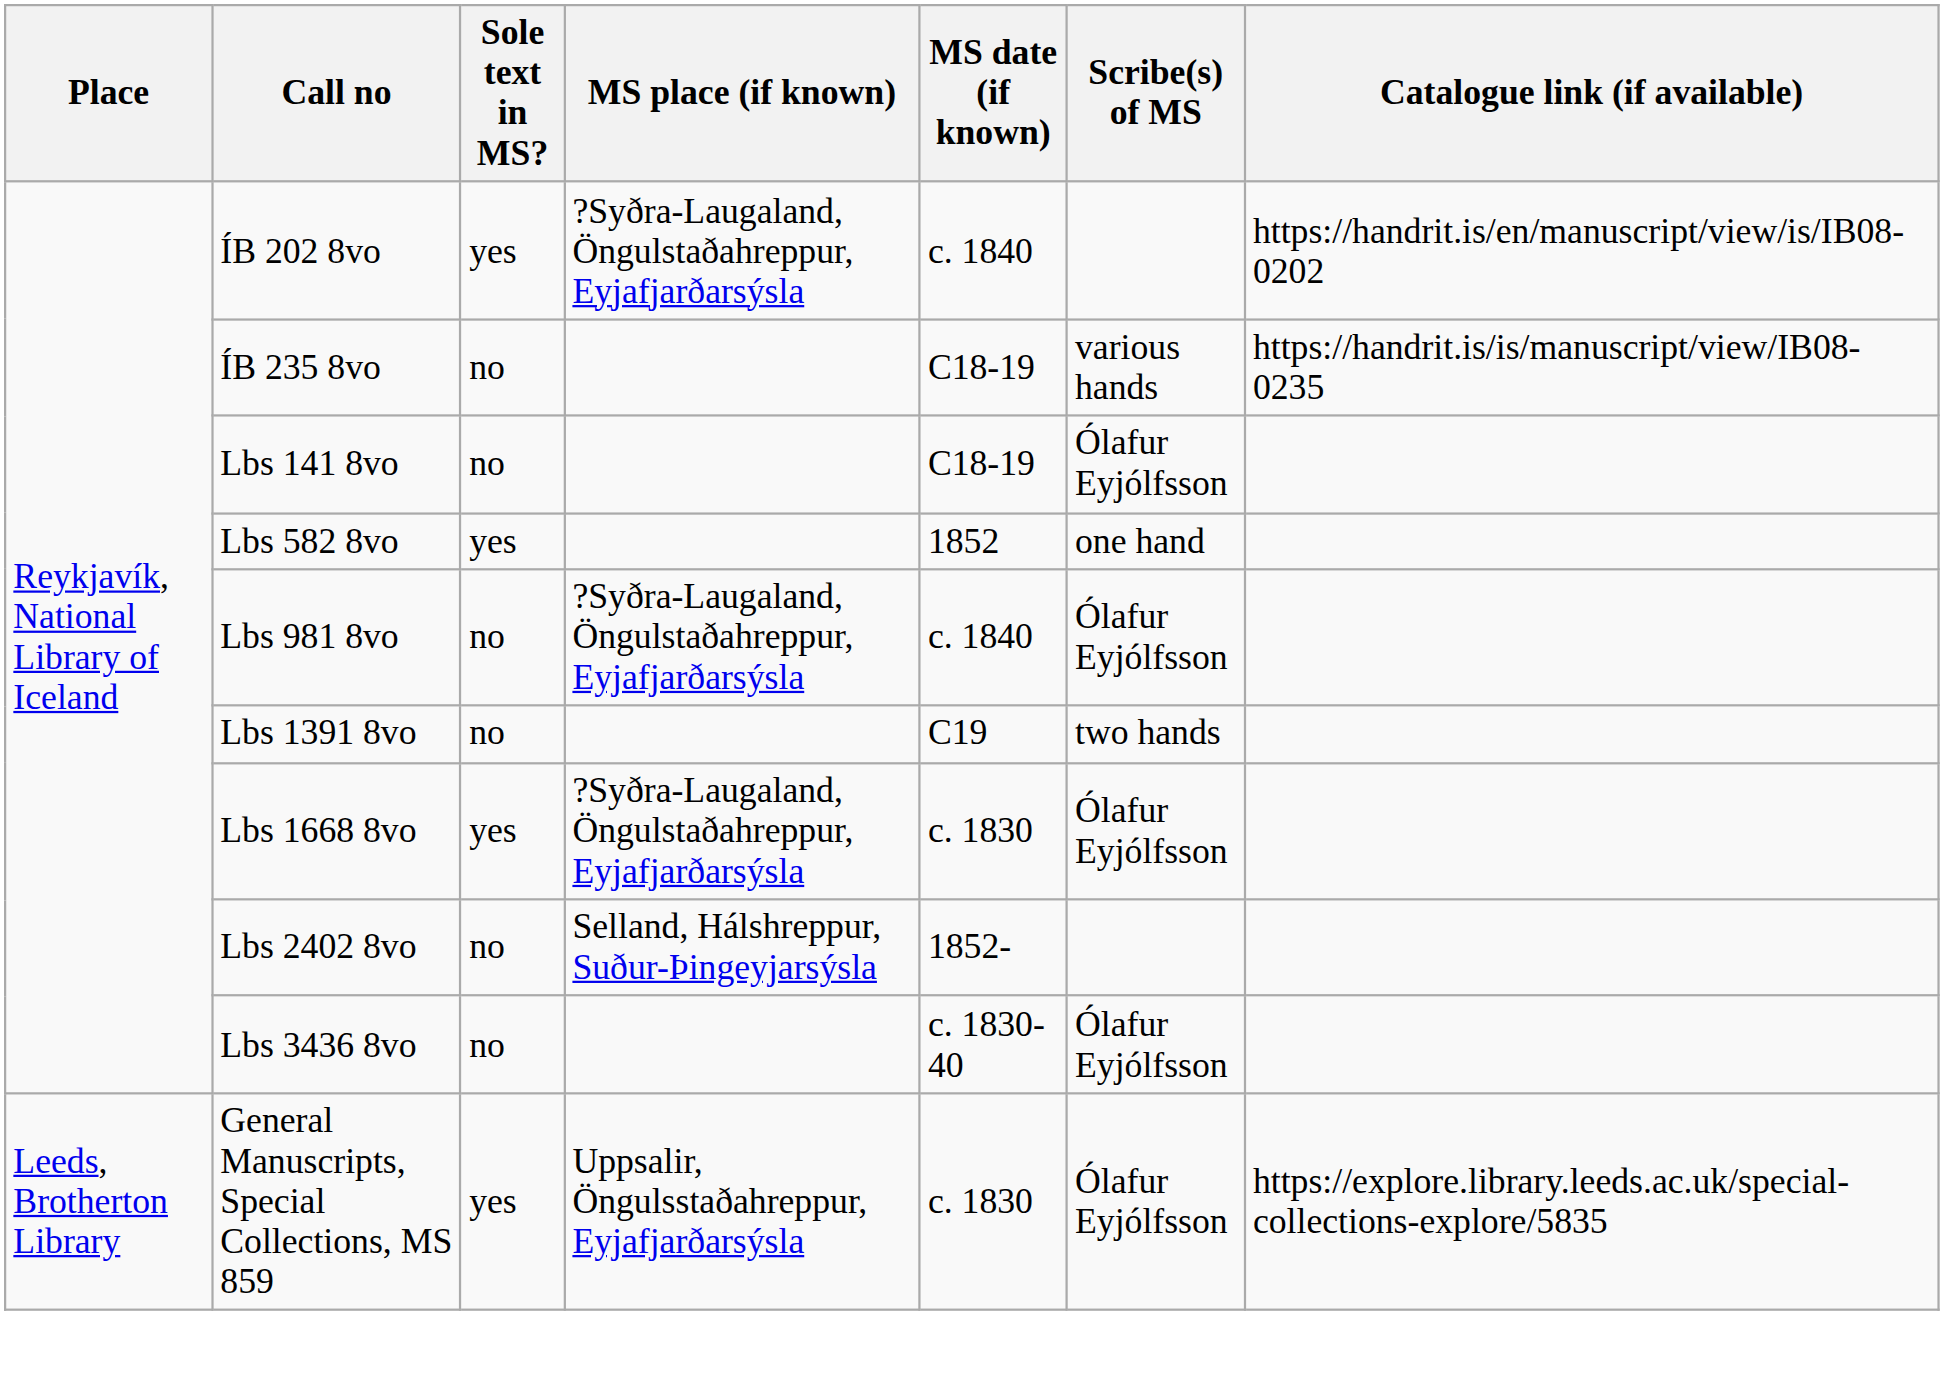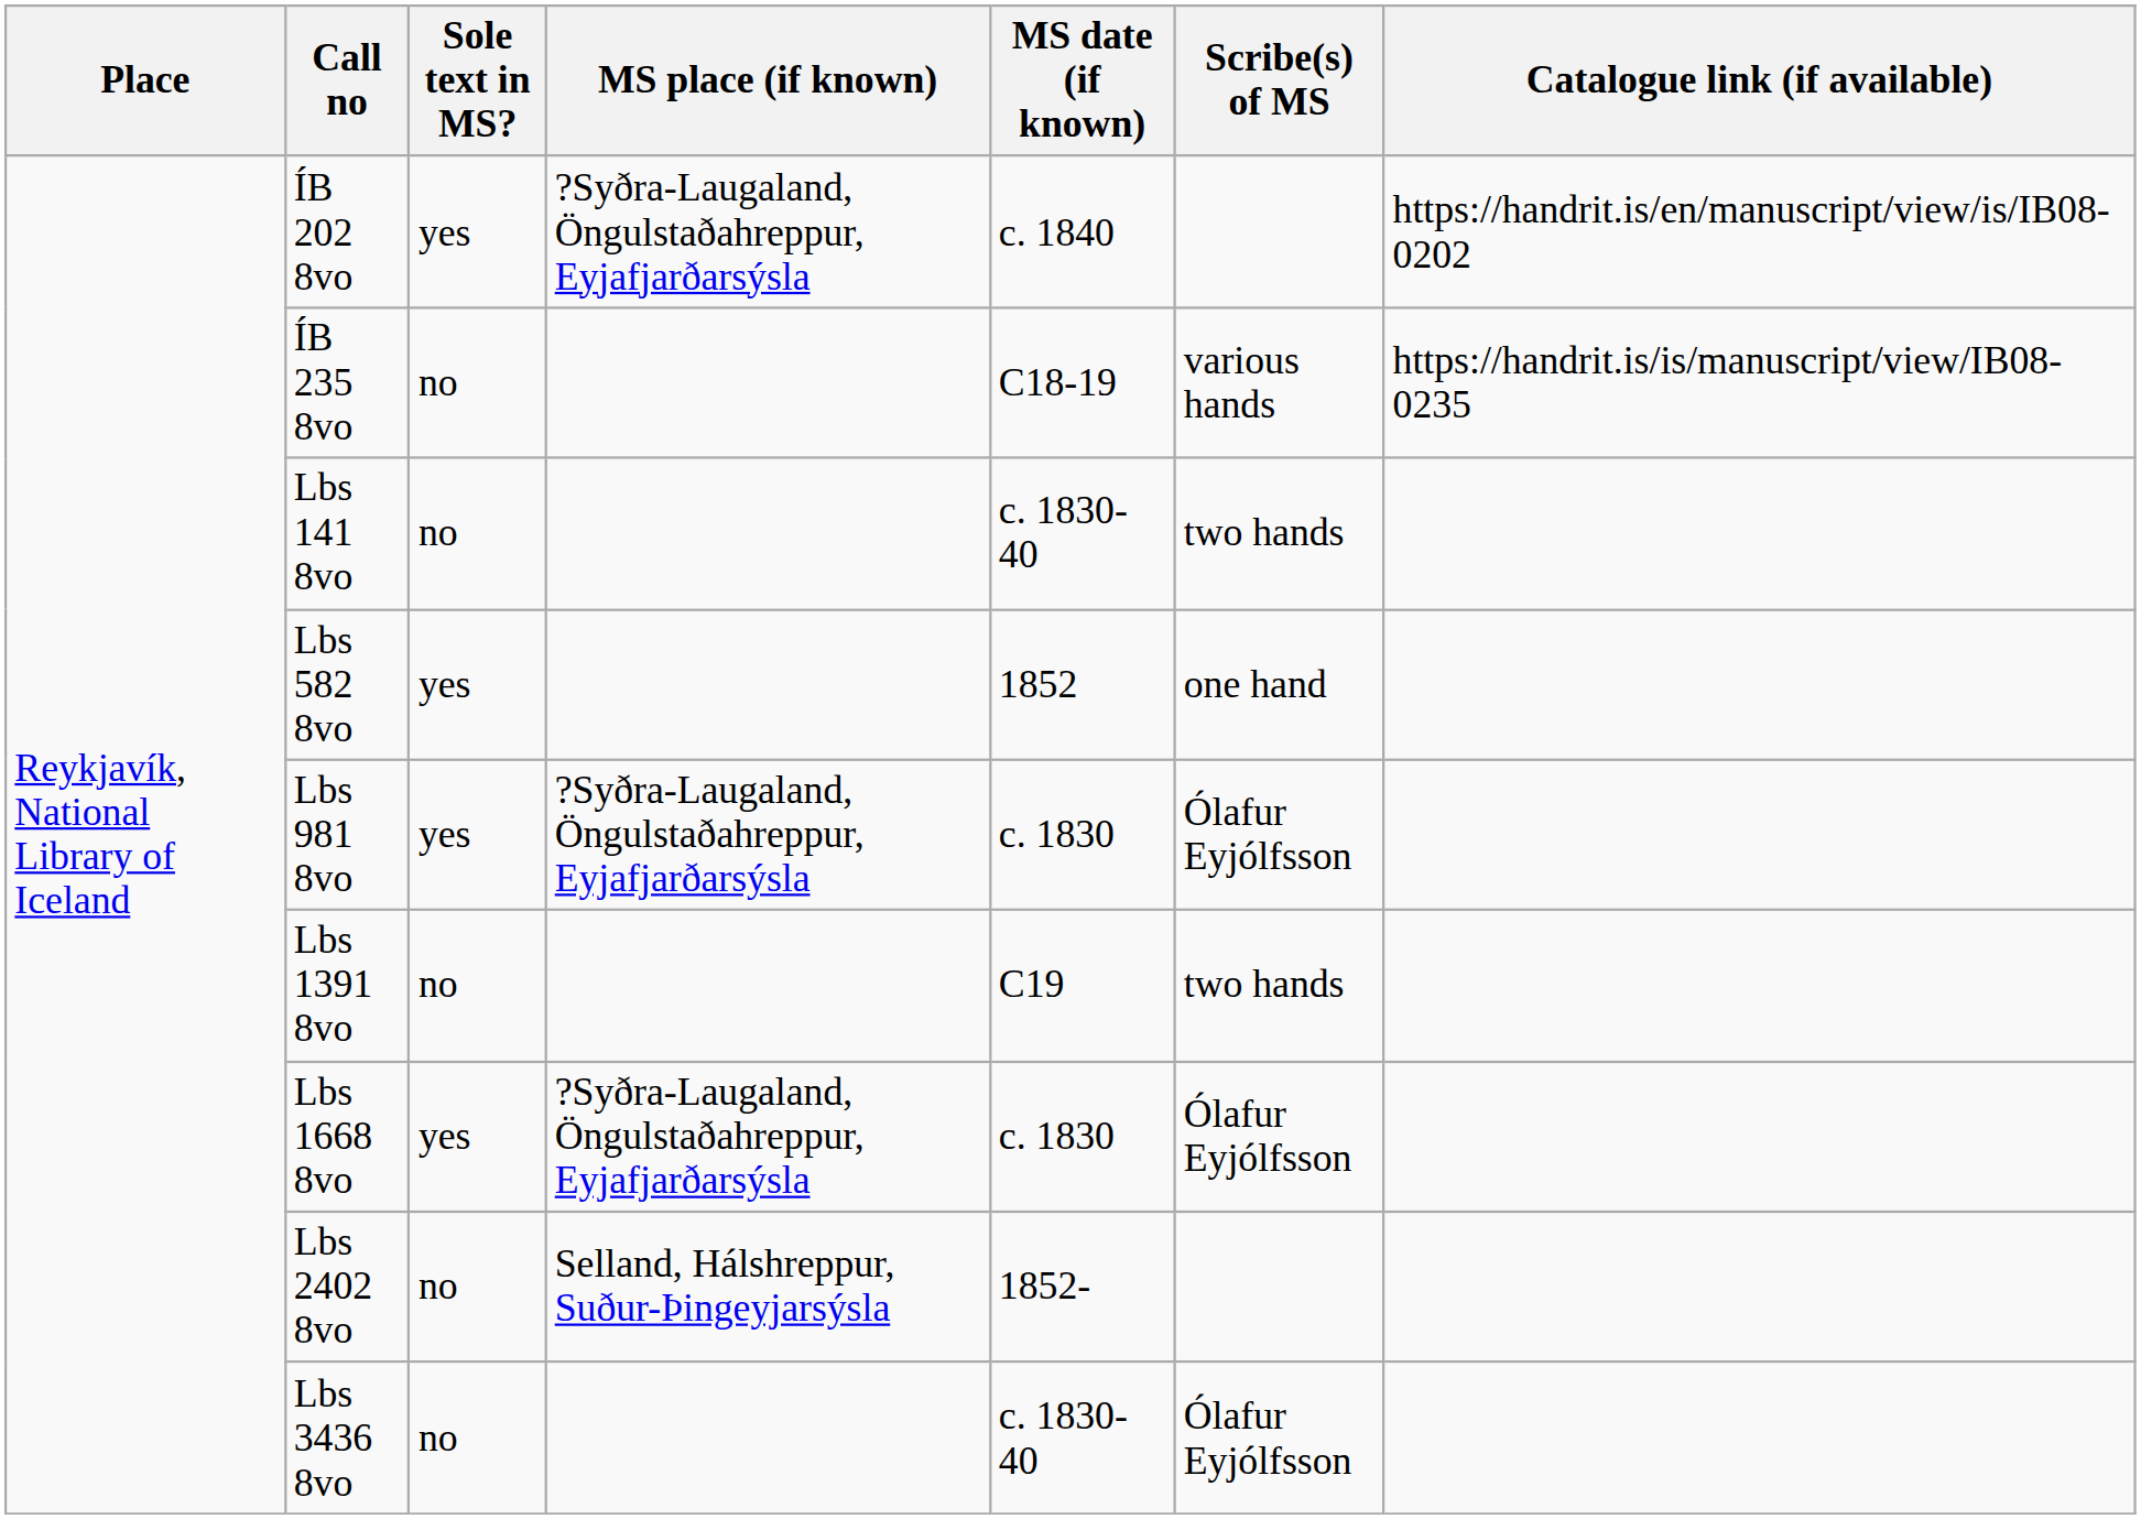 <table class="wikitable">
 <tr>
 <th>Place</th>
 <th>Call no</th>
 <th>Sole text in MS?</th>
 <th>MS place (if known)</th>
 <th>MS date (if known)</th>
 <th>Scribe(s) of MS</th>
 <th>Catalogue link (if available)</th>
 </tr>
 <tr>
 <td rowspan="9"><a href='#'>Reykjavík</a>, <a href='#'>National Library of Iceland</a></td>
 <td>ÍB 202 8vo</td>
 <td>yes</td>
 <td>?Syðra-Laugaland, Öngulstaðahreppur, <a href='#'>Eyjafjarðarsýsla</a></td>
 <td>c. 1840</td>
 <td></td>
 <td>https://handrit.is/en/manuscript/view/is/IB08-0202</td>
 </tr>
 <tr>
 <td>ÍB 235 8vo</td>
 <td>no</td>
 <td></td>
 <td>C18-19</td>
 <td>various hands</td>
 <td>https://handrit.is/is/manuscript/view/IB08-0235</td>
 </tr>
 <tr>
 <td>Lbs 141 8vo</td>
 <td>no</td>
 <td></td>
-<td>C18-19</td>
-<td>Ólafur Eyjólfsson</td>
+<td>c. 1830-40</td>
+<td>two hands</td>
 <td></td>
 </tr>
 <tr>
 <td>Lbs 582 8vo</td>
 <td>yes</td>
 <td></td>
 <td>1852</td>
 <td>one hand</td>
 <td></td>
 </tr>
 <tr>
 <td>Lbs 981 8vo</td>
-<td>no</td>
+<td>yes</td>
 <td>?Syðra-Laugaland, Öngulstaðahreppur, <a href='#'>Eyjafjarðarsýsla</a></td>
-<td>c. 1840</td>
+<td>c. 1830</td>
 <td>Ólafur Eyjólfsson</td>
 <td></td>
 </tr>
 <tr>
 <td>Lbs 1391 8vo</td>
 <td>no</td>
 <td></td>
 <td>C19</td>
 <td>two hands</td>
 <td></td>
 </tr>
 <tr>
 <td>Lbs 1668 8vo</td>
 <td>yes</td>
 <td>?Syðra-Laugaland, Öngulstaðahreppur, <a href='#'>Eyjafjarðarsýsla</a></td>
 <td>c. 1830</td>
 <td>Ólafur Eyjólfsson</td>
 <td></td>
 </tr>
 <tr>
 <td>Lbs 2402 8vo</td>
 <td>no</td>
 <td>Selland, Hálshreppur, <a href='#'>Suður-Þingeyjarsýsla</a></td>
 <td>1852-</td>
 <td></td>
 <td></td>
 </tr>
 <tr>
 <td>Lbs 3436 8vo</td>
 <td>no</td>
 <td></td>
 <td>c. 1830-40</td>
 <td>Ólafur Eyjólfsson</td>
 <td></td>
 </tr>
-<tr>
-<td><a href='#'>Leeds</a>, <a href='#'>Brotherton Library</a></td>
-<td>General Manuscripts, Special Collections, MS 859</td>
-<td>yes</td>
-<td>Uppsalir, Öngulsstaðahreppur, <a href='#'>Eyjafjarðarsýsla</a></td>
-<td>c. 1830</td>
-<td>Ólafur Eyjólfsson</td>
-<td>https://explore.library.leeds.ac.uk/special-collections-explore/5835</td>
-</tr>
 </table>
